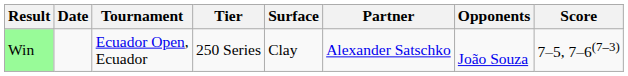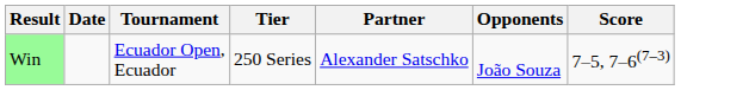 <table class="wikitable">
 <tr>
 <th>Result</th>
 <th>Date</th>
 <th>Tournament</th>
 <th>Tier</th>
-<th>Surface</th>
 <th>Partner</th>
 <th>Opponents</th>
 <th class="unsortable">Score</th>
 </tr>
 <tr>
 <td bgcolor="98fb98">Win</td>
 <td><a href='#'></a></td>
 <td><a href='#'>Ecuador Open</a>, <br> Ecuador</td>
 <td>250 Series</td>
-<td>Clay</td>
 <td> <a href='#'>Alexander Satschko</a></td>
 <td><br> <a href='#'>João Souza</a></td>
 <td>7–5, 7–6<sup>(7–3)</sup></td>
 </tr>
 </table>
